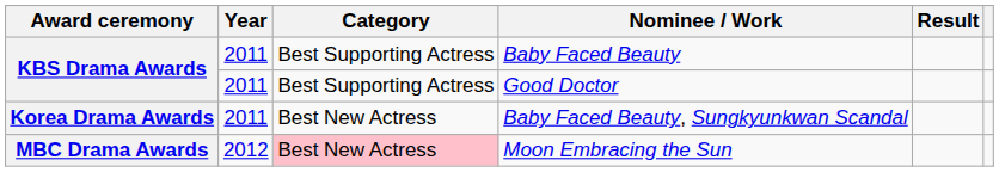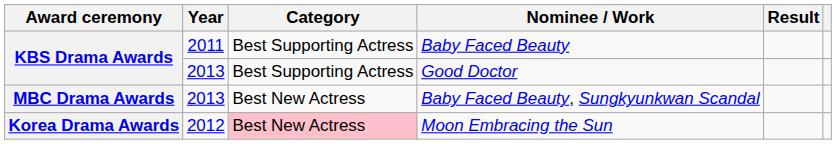 <table class="wikitable plainrowheaders sortable">
 <tr>
 <th scope="col">Award ceremony</th>
 <th scope="col">Year</th>
 <th scope="col">Category </th>
 <th scope="col">Nominee / Work</th>
 <th scope="col">Result</th>
 <th scope="col" class="unsortable"></th>
 </tr>
 <tr>
 <th scope="row" rowspan="2"><a href='#'>KBS Drama Awards</a></th>
 <td style="text-align:center"><a href='#'>2011</a></td>
 <td>Best Supporting Actress</td>
 <td><em><a href='#'>Baby Faced Beauty</a></em></td>
 <td></td>
 <td style="text-align:center"></td>
 </tr>
 <tr>
-<td style="text-align:center"><a href='#'>2011</a></td>
+<td style="text-align:center"><a href='#'>2013</a></td>
 <td>Best Supporting Actress</td>
 <td><em><a href='#'>Good Doctor</a></em></td>
 <td></td>
 <td style="text-align:center"></td>
 </tr>
 <tr>
-<th scope="row"><a href='#'>Korea Drama Awards</a></th>
-<td style="text-align:center"><a href='#'>2011</a></td>
+<th scope="row"><a href='#'>MBC Drama Awards</a></th>
+<td style="text-align:center"><a href='#'>2013</a></td>
 <td>Best New Actress</td>
 <td><em><a href='#'>Baby Faced Beauty</a></em>, <em><a href='#'>Sungkyunkwan Scandal</a></em></td>
 <td></td>
 <td style="text-align:center"></td>
 </tr>
 <tr>
-<th scope="row"><a href='#'>MBC Drama Awards</a></th>
+<th scope="row"><a href='#'>Korea Drama Awards</a></th>
 <td style="text-align:center"><a href='#'>2012</a></td>
 <td style="background: pink;">Best New Actress</td>
 <td><em><a href='#'>Moon Embracing the Sun</a></em></td>
 <td></td>
 <td style="text-align:center"></td>
 </tr>
 </table>
